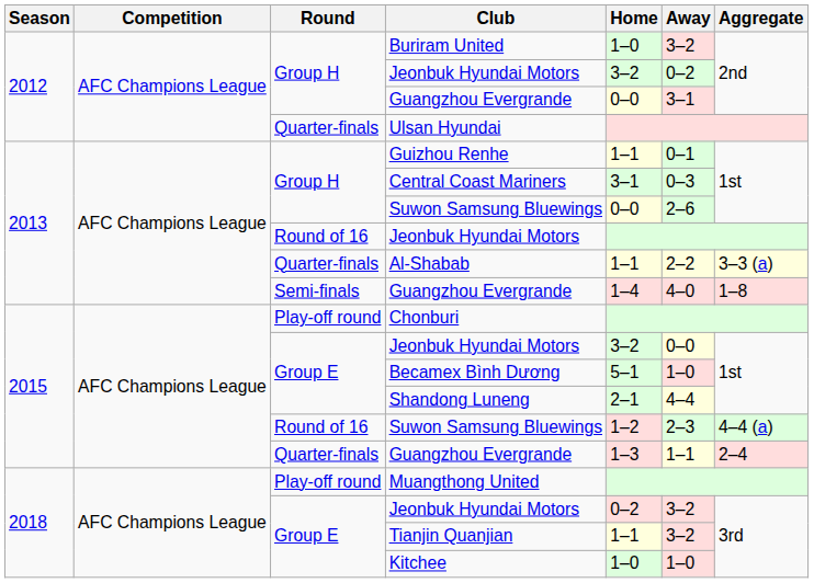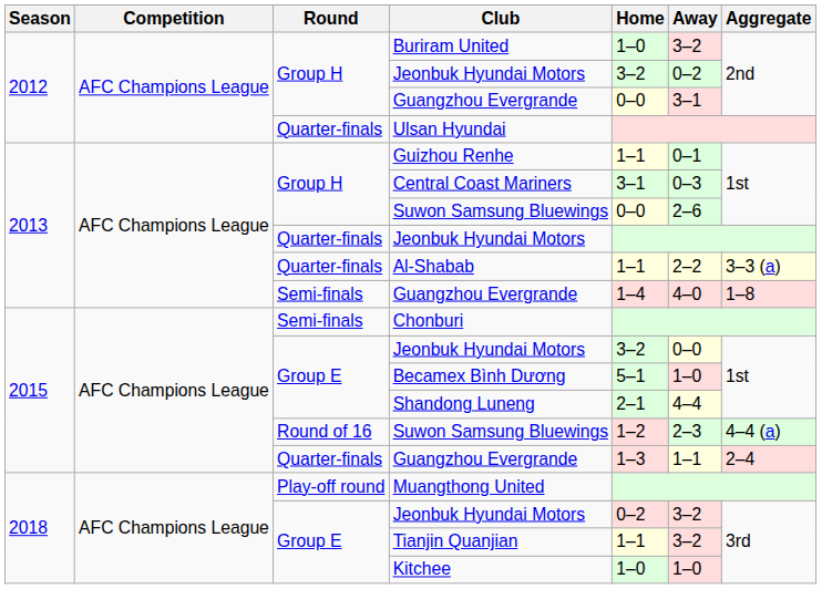 <table class="wikitable">
 <tr>
 <th>Season</th>
 <th>Competition</th>
 <th>Round</th>
 <th>Club</th>
 <th>Home</th>
 <th>Away</th>
 <th>Aggregate</th>
 </tr>
 <tr>
 <td rowspan="4"><a href='#'>2012</a></td>
 <td rowspan="4"><a href='#'>AFC Champions League</a></td>
 <td rowspan="3"><a href='#'>Group H</a></td>
 <td> <a href='#'>Buriram United</a></td>
 <td style="background:#dfd;">1–0</td>
 <td style="background:#fdd;">3–2</td>
 <td rowspan="3">2nd</td>
 </tr>
 <tr>
 <td> <a href='#'>Jeonbuk Hyundai Motors</a></td>
 <td style="background:#dfd;">3–2</td>
 <td style="background:#dfd;">0–2</td>
 </tr>
 <tr>
 <td> <a href='#'>Guangzhou Evergrande</a></td>
 <td style="background:#ffd;">0–0</td>
 <td style="background:#fdd;">3–1</td>
 </tr>
 <tr>
 <td rowspan="1"><a href='#'>Quarter-finals</a></td>
 <td> <a href='#'>Ulsan Hyundai</a></td>
 <td colspan="3" style="background:#fdd;"></td>
 </tr>
 <tr>
 <td rowspan="6"><a href='#'>2013</a></td>
 <td rowspan="6">AFC Champions League</td>
 <td rowspan="3"><a href='#'>Group H</a></td>
 <td> <a href='#'>Guizhou Renhe</a></td>
 <td style="background:#ffd;">1–1</td>
 <td style="background:#dfd;">0–1</td>
 <td rowspan="3">1st</td>
 </tr>
 <tr>
 <td> <a href='#'>Central Coast Mariners</a></td>
 <td style="background:#dfd;">3–1</td>
 <td style="background:#dfd;">0–3</td>
 </tr>
 <tr>
 <td> <a href='#'>Suwon Samsung Bluewings</a></td>
 <td style="background:#ffd;">0–0</td>
 <td style="background:#dfd;">2–6</td>
 </tr>
 <tr>
-<td rowspan="1"><a href='#'>Round of 16</a></td>
+<td rowspan="1"><a href='#'>Quarter-finals</a></td>
 <td> <a href='#'>Jeonbuk Hyundai Motors</a></td>
 <td colspan="3" style="background:#dfd;"></td>
 </tr>
 <tr>
 <td rowspan="1"><a href='#'>Quarter-finals</a></td>
 <td> <a href='#'>Al-Shabab</a></td>
 <td style="background:#ffd;">1–1</td>
 <td style="background:#ffd;">2–2</td>
 <td style="background:#ffd;">3–3 (<a href='#'>a</a>)</td>
 </tr>
 <tr>
 <td rowspan="1"><a href='#'>Semi-finals</a></td>
 <td> <a href='#'>Guangzhou Evergrande</a></td>
 <td style="background:#fdd;">1–4</td>
 <td style="background:#fdd;">4–0</td>
 <td style="background:#fdd;">1–8</td>
 </tr>
 <tr>
 <td rowspan="6"><a href='#'>2015</a></td>
 <td rowspan="6">AFC Champions League</td>
-<td rowspan="1"><a href='#'>Play-off round</a></td>
+<td rowspan="1"><a href='#'>Semi-finals</a></td>
 <td> <a href='#'>Chonburi</a></td>
 <td colspan="3" style="background:#dfd;"></td>
 </tr>
 <tr>
 <td rowspan="3"><a href='#'>Group E</a></td>
 <td> <a href='#'>Jeonbuk Hyundai Motors</a></td>
 <td style="background:#dfd;">3–2</td>
 <td style="background:#ffd;">0–0</td>
 <td rowspan="3">1st</td>
 </tr>
 <tr>
 <td> <a href='#'>Becamex Bình Dương</a></td>
 <td style="background:#dfd;">5–1</td>
 <td style="background:#fdd;">1–0</td>
 </tr>
 <tr>
 <td> <a href='#'>Shandong Luneng</a></td>
 <td style="background:#dfd;">2–1</td>
 <td style="background:#ffd;">4–4</td>
 </tr>
 <tr>
 <td rowspan="1"><a href='#'>Round of 16</a></td>
 <td> <a href='#'>Suwon Samsung Bluewings</a></td>
 <td style="background:#fdd;">1–2</td>
 <td style="background:#dfd;">2–3</td>
 <td style="background:#dfd;">4–4 (<a href='#'>a</a>)</td>
 </tr>
 <tr>
 <td rowspan="1"><a href='#'>Quarter-finals</a></td>
 <td> <a href='#'>Guangzhou Evergrande</a></td>
 <td style="background:#fdd;">1–3</td>
 <td style="background:#ffd;">1–1</td>
 <td style="background:#fdd;">2–4</td>
 </tr>
 <tr>
 <td rowspan="4"><a href='#'>2018</a></td>
 <td rowspan="4">AFC Champions League</td>
 <td rowspan="1"><a href='#'>Play-off round</a></td>
 <td> <a href='#'>Muangthong United</a></td>
 <td colspan="3" style="background:#dfd;"></td>
 </tr>
 <tr>
 <td rowspan="3"><a href='#'>Group E</a></td>
 <td> <a href='#'>Jeonbuk Hyundai Motors</a></td>
 <td style="background:#fdd;">0–2</td>
 <td style="background:#fdd;">3–2</td>
 <td rowspan="3">3rd</td>
 </tr>
 <tr>
 <td> <a href='#'>Tianjin Quanjian</a></td>
 <td style="background:#ffd;">1–1</td>
 <td style="background:#fdd;">3–2</td>
 </tr>
 <tr>
 <td> <a href='#'>Kitchee</a></td>
 <td style="background:#dfd;">1–0</td>
 <td style="background:#fdd;">1–0</td>
 </tr>
 </table>
